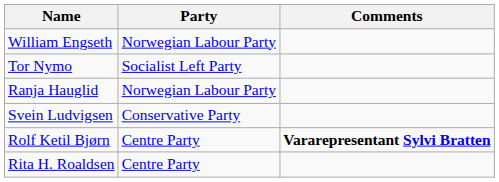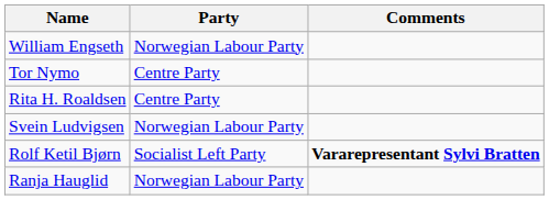 <table class="wikitable">
 <tr>
 <th>Name</th>
 <th>Party</th>
 <th>Comments</th>
 </tr>
 <tr>
 <td><a href='#'>William Engseth</a></td>
 <td><a href='#'>Norwegian Labour Party</a></td>
 <td></td>
 </tr>
 <tr>
 <td><a href='#'>Tor Nymo</a></td>
+<td><a href='#'>Centre Party</a></td>
+<td></td>
+</tr>
+<tr>
+<td><a href='#'>Rita H. Roaldsen</a></td>
+<td><a href='#'>Centre Party</a></td>
+<td></td>
+</tr>
+<tr>
+<td><a href='#'>Svein Ludvigsen</a></td>
+<td><a href='#'>Norwegian Labour Party</a></td>
+<td></td>
+</tr>
+<tr>
+<td><a href='#'>Rolf Ketil Bjørn</a></td>
 <td><a href='#'>Socialist Left Party</a></td>
-<td></td>
+<td><strong>Vararepresentant <a href='#'>Sylvi Bratten</a></strong></td>
 </tr>
 <tr>
 <td><a href='#'>Ranja Hauglid</a></td>
 <td><a href='#'>Norwegian Labour Party</a></td>
 <td></td>
 </tr>
-<tr>
-<td><a href='#'>Svein Ludvigsen</a></td>
-<td><a href='#'>Conservative Party</a></td>
-<td></td>
-</tr>
-<tr>
-<td><a href='#'>Rolf Ketil Bjørn</a></td>
-<td><a href='#'>Centre Party</a></td>
-<td><strong>Vararepresentant <a href='#'>Sylvi Bratten</a></strong></td>
-</tr>
-<tr>
-<td><a href='#'>Rita H. Roaldsen</a></td>
-<td><a href='#'>Centre Party</a></td>
-<td></td>
-</tr>
 </table>
